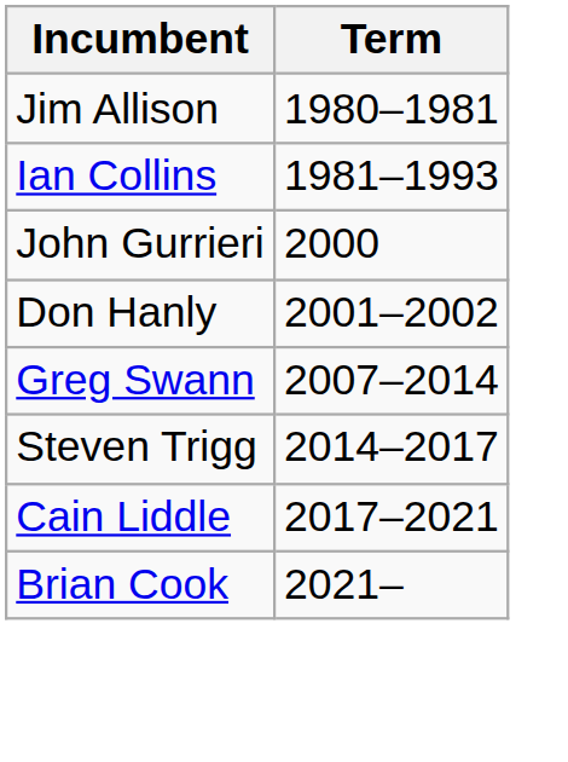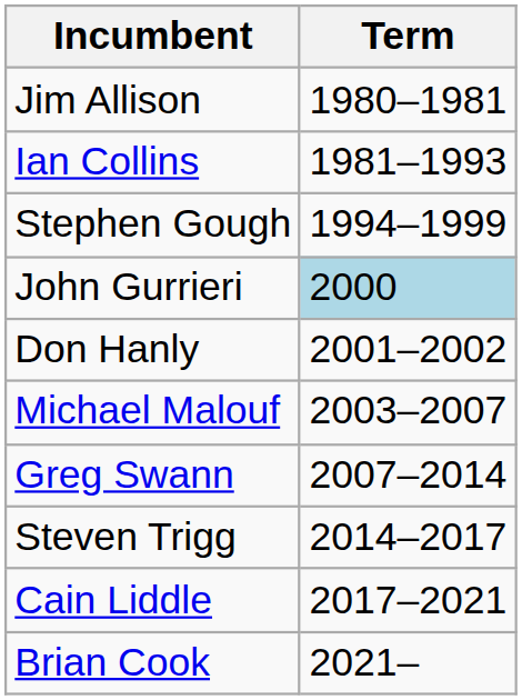 <table class="wikitable">
 <tr style="background:##800000;">
 <th>Incumbent</th>
 <th>Term</th>
 </tr>
 <tr>
 <td>Jim Allison</td>
 <td>1980–1981</td>
 </tr>
 <tr>
 <td><a href='#'>Ian Collins</a></td>
 <td>1981–1993</td>
 </tr>
 <tr>
+<td>Stephen Gough</td>
+<td>1994–1999</td>
+</tr>
+<tr>
 <td>John Gurrieri</td>
-<td>2000</td>
+<td style="background: lightblue;">2000</td>
 </tr>
 <tr>
 <td>Don Hanly</td>
 <td>2001–2002</td>
+</tr>
+<tr>
+<td><a href='#'>Michael Malouf</a></td>
+<td>2003–2007</td>
 </tr>
 <tr>
 <td><a href='#'>Greg Swann</a></td>
 <td>2007–2014</td>
 </tr>
 <tr>
 <td>Steven Trigg</td>
 <td>2014–2017</td>
 </tr>
 <tr>
 <td><a href='#'>Cain Liddle</a></td>
 <td>2017–2021</td>
 </tr>
 <tr>
 <td><a href='#'>Brian Cook</a></td>
 <td>2021–</td>
 </tr>
 </table>
